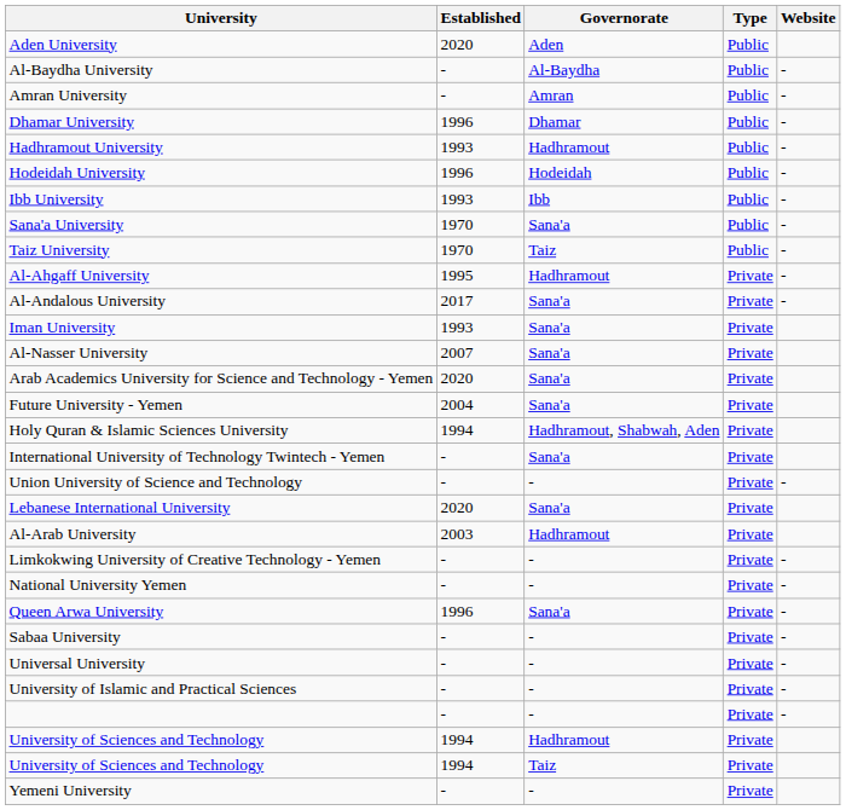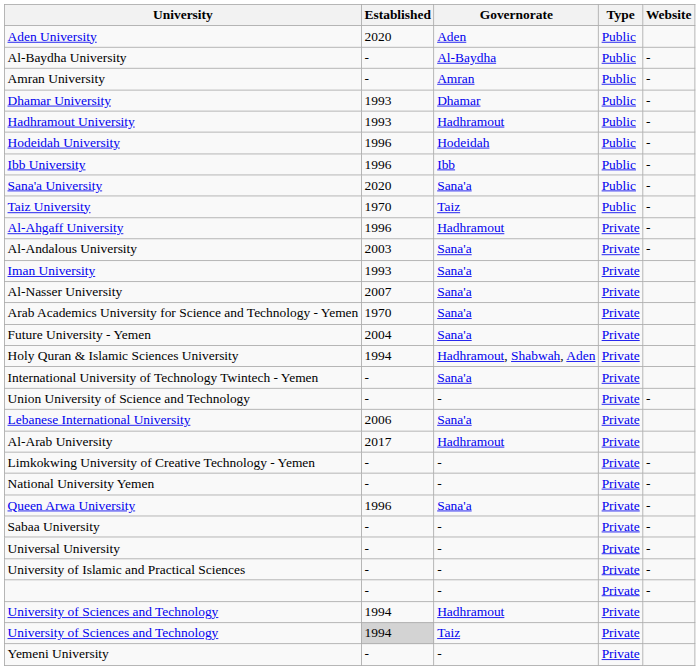 <table class="wikitable sortable">
 <tr>
 <th><strong>University</strong></th>
 <th><strong>Established</strong></th>
 <th><strong>Governorate</strong></th>
 <th><strong>Type</strong></th>
 <th><strong>Website</strong></th>
 </tr>
 <tr>
 <td><a href='#'>Aden University</a></td>
 <td>2020</td>
 <td><a href='#'>Aden</a></td>
 <td><a href='#'>Public</a></td>
 <td></td>
 </tr>
 <tr>
 <td>Al-Baydha University</td>
 <td>-</td>
 <td><a href='#'>Al-Baydha</a></td>
 <td><a href='#'>Public</a></td>
 <td>-</td>
 </tr>
 <tr>
 <td>Amran University</td>
 <td>-</td>
 <td><a href='#'>Amran</a></td>
 <td><a href='#'>Public</a></td>
 <td>-</td>
 </tr>
 <tr>
 <td><a href='#'>Dhamar University</a></td>
-<td>1996</td>
+<td>1993</td>
 <td><a href='#'>Dhamar</a></td>
 <td><a href='#'>Public</a></td>
 <td>-</td>
 </tr>
 <tr>
 <td><a href='#'>Hadhramout University</a></td>
 <td>1993</td>
 <td><a href='#'>Hadhramout</a></td>
 <td><a href='#'>Public</a></td>
 <td>-</td>
 </tr>
 <tr>
 <td><a href='#'>Hodeidah University</a></td>
 <td>1996</td>
 <td><a href='#'>Hodeidah</a></td>
 <td><a href='#'>Public</a></td>
 <td>-</td>
 </tr>
 <tr>
 <td><a href='#'>Ibb University</a></td>
-<td>1993</td>
+<td>1996</td>
 <td><a href='#'>Ibb</a></td>
 <td><a href='#'>Public</a></td>
 <td>-</td>
 </tr>
 <tr>
 <td><a href='#'>Sana'a University</a></td>
-<td>1970</td>
+<td>2020</td>
 <td><a href='#'>Sana'a</a></td>
 <td><a href='#'>Public</a></td>
 <td>-</td>
 </tr>
 <tr>
 <td><a href='#'>Taiz University</a></td>
 <td>1970</td>
 <td><a href='#'>Taiz</a></td>
 <td><a href='#'>Public</a></td>
 <td>-</td>
 </tr>
 <tr>
 <td><a href='#'>Al-Ahgaff University</a></td>
-<td>1995</td>
+<td>1996</td>
 <td><a href='#'>Hadhramout</a></td>
 <td><a href='#'>Private</a></td>
 <td>-</td>
 </tr>
 <tr>
 <td>Al-Andalous University</td>
-<td>2017</td>
+<td>2003</td>
 <td><a href='#'>Sana'a</a></td>
 <td><a href='#'>Private</a></td>
 <td>-</td>
 </tr>
 <tr>
 <td><a href='#'>Iman University</a></td>
 <td>1993</td>
 <td><a href='#'>Sana'a</a></td>
 <td><a href='#'>Private</a></td>
 <td></td>
 </tr>
 <tr>
 <td>Al-Nasser University</td>
 <td>2007</td>
 <td><a href='#'>Sana'a</a></td>
 <td><a href='#'>Private</a></td>
 <td></td>
 </tr>
 <tr>
 <td>Arab Academics University for Science and Technology - Yemen</td>
-<td>2020</td>
+<td>1970</td>
 <td><a href='#'>Sana'a</a></td>
 <td><a href='#'>Private</a></td>
 <td></td>
 </tr>
 <tr>
 <td>Future University - Yemen</td>
 <td>2004</td>
 <td><a href='#'>Sana'a</a></td>
 <td><a href='#'>Private</a></td>
 <td></td>
 </tr>
 <tr>
 <td>Holy Quran & Islamic Sciences University</td>
 <td>1994</td>
 <td><a href='#'>Hadhramout</a>, <a href='#'>Shabwah</a>, <a href='#'>Aden</a></td>
 <td><a href='#'>Private</a></td>
 <td></td>
 </tr>
 <tr>
 <td>International University of Technology Twintech - Yemen</td>
 <td>-</td>
 <td><a href='#'>Sana'a</a></td>
 <td><a href='#'>Private</a></td>
 <td></td>
 </tr>
 <tr>
 <td>Union University of Science and Technology</td>
 <td>-</td>
 <td>-</td>
 <td><a href='#'>Private</a></td>
 <td>-</td>
 </tr>
 <tr>
 <td><a href='#'>Lebanese International University</a></td>
-<td>2020</td>
+<td>2006</td>
 <td><a href='#'>Sana'a</a></td>
 <td><a href='#'>Private</a></td>
 <td></td>
 </tr>
 <tr>
 <td>Al-Arab University</td>
-<td>2003</td>
+<td>2017</td>
 <td><a href='#'>Hadhramout</a></td>
 <td><a href='#'>Private</a></td>
 <td></td>
 </tr>
 <tr>
 <td>Limkokwing University of Creative Technology - Yemen</td>
 <td>-</td>
 <td>-</td>
 <td><a href='#'>Private</a></td>
 <td>-</td>
 </tr>
 <tr>
 <td>National University Yemen</td>
 <td>-</td>
 <td>-</td>
 <td><a href='#'>Private</a></td>
 <td>-</td>
 </tr>
 <tr>
 <td><a href='#'>Queen Arwa University</a></td>
 <td>1996</td>
 <td><a href='#'>Sana'a</a></td>
 <td><a href='#'>Private</a></td>
 <td>-</td>
 </tr>
 <tr>
 <td>Sabaa University</td>
 <td>-</td>
 <td>-</td>
 <td><a href='#'>Private</a></td>
 <td>-</td>
 </tr>
 <tr>
 <td>Universal University</td>
 <td>-</td>
 <td>-</td>
 <td><a href='#'>Private</a></td>
 <td>-</td>
 </tr>
 <tr>
 <td>University of Islamic and Practical Sciences</td>
 <td>-</td>
 <td>-</td>
 <td><a href='#'>Private</a></td>
 <td>-</td>
 </tr>
 <tr>
 <td></td>
 <td>-</td>
 <td>-</td>
 <td><a href='#'>Private</a></td>
 <td>-</td>
 </tr>
 <tr>
 <td><a href='#'>University of Sciences and Technology</a></td>
 <td>1994</td>
 <td><a href='#'>Hadhramout</a></td>
 <td><a href='#'>Private</a></td>
 <td></td>
 </tr>
 <tr>
 <td><a href='#'>University of Sciences and Technology</a></td>
-<td>1994</td>
+<td style="background: lightgrey;">1994</td>
 <td><a href='#'>Taiz</a></td>
 <td><a href='#'>Private</a></td>
 <td></td>
 </tr>
 <tr>
 <td>Yemeni University</td>
 <td>-</td>
 <td>-</td>
 <td><a href='#'>Private</a></td>
 </tr>
 </table>
